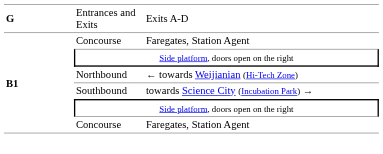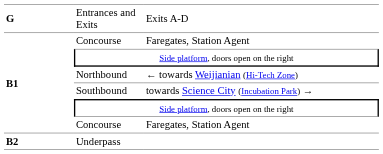 <table cellspacing=0 cellpadding=3>
 <tr>
 <td style="border-top:solid 1px gray;border-bottom:solid 1px gray;" width=100><strong>G</strong></td>
 <td style="border-top:solid 1px gray;border-bottom:solid 1px gray;" width=100>Entrances and Exits</td>
 <td style="border-top:solid 1px gray;border-bottom:solid 1px gray;" width=350>Exits A-D</td>
 </tr>
 <tr>
 <td style="border-bottom:solid 1px gray;" rowspan=6><strong>B1</strong></td>
 <td>Concourse</td>
 <td>Faregates, Station Agent</td>
 </tr>
 <tr>
 <td style="border-right:solid 2px black;border-left:solid 2px black;border-top:solid 1px gray;border-bottom:solid 2px black;text-align:center;" colspan=2><small><a href='#'>Side platform</a>, doors open on the right</small></td>
 </tr>
 <tr>
 <td style="border-bottom:solid 1px gray;">Northbound</td>
 <td style="border-bottom:solid 1px gray;">←  towards <a href='#'>Weijianian</a> <small>(<a href='#'>Hi-Tech Zone</a>)</small></td>
 </tr>
 <tr>
 <td>Southbound</td>
 <td>  towards <a href='#'>Science City</a> <small>(<a href='#'>Incubation Park</a>)</small> →</td>
 </tr>
 <tr>
 <td style="border-right:solid 2px black;border-left:solid 2px black;border-top:solid 2px black;border-bottom:solid 1px gray;text-align:center;" colspan=2><small><a href='#'>Side platform</a>, doors open on the right</small></td>
 </tr>
 <tr>
 <td style="border-bottom:solid 1px gray;">Concourse</td>
 <td style="border-bottom:solid 1px gray;">Faregates, Station Agent</td>
 </tr>
+<tr>
+<td style="border-bottom:solid 1px gray;"><strong>B2</strong></td>
+<td style="border-bottom:solid 1px gray;">Underpass</td>
+<td style="border-bottom:solid 1px gray;"></td>
+</tr>
 </table>
